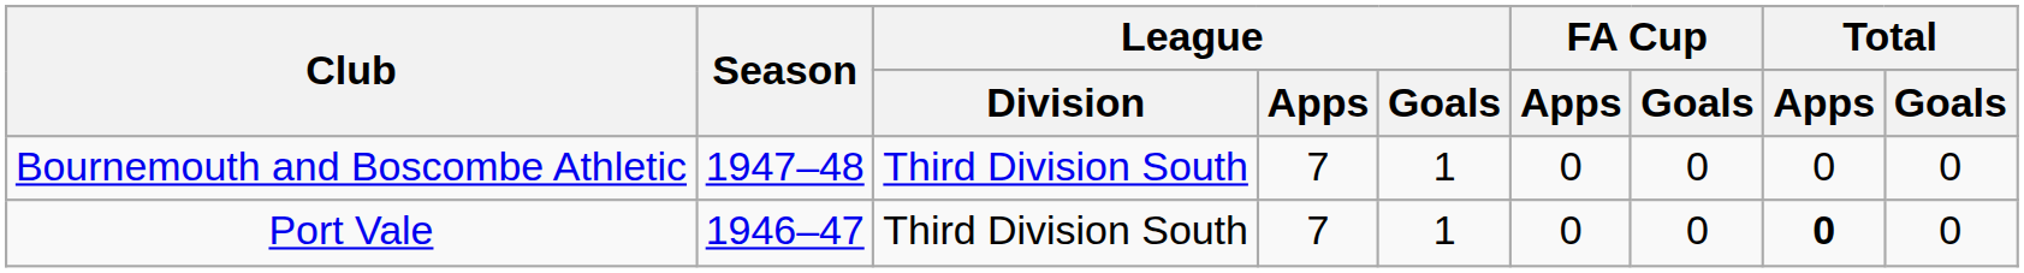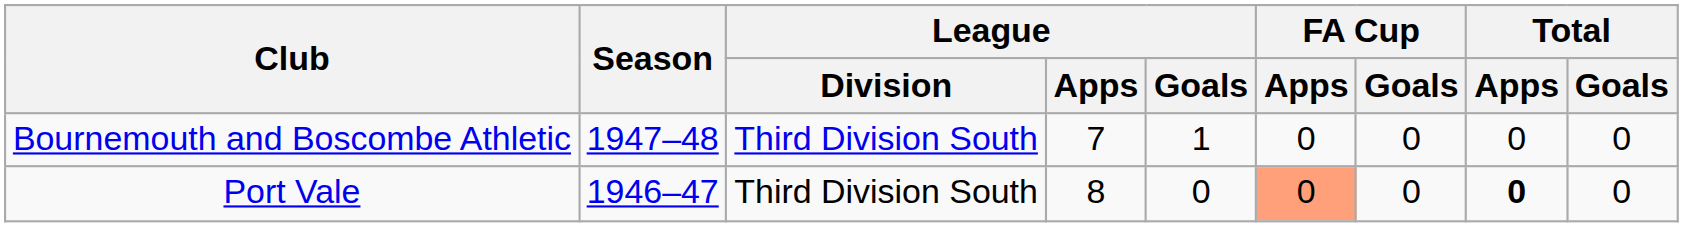 <table class="wikitable" style="text-align: center;">
 <tr>
 <th rowspan="2">Club</th>
 <th rowspan="2">Season</th>
 <th colspan="3">League</th>
 <th colspan="2">FA Cup</th>
 <th colspan="2">Total</th>
 </tr>
 <tr>
 <th>Division</th>
 <th>Apps</th>
 <th>Goals</th>
 <th>Apps</th>
 <th>Goals</th>
 <th>Apps</th>
 <th>Goals</th>
 </tr>
 <tr>
 <td><a href='#'>Bournemouth and Boscombe Athletic</a></td>
 <td><a href='#'>1947–48</a></td>
 <td><a href='#'>Third Division South</a></td>
 <td>7</td>
 <td>1</td>
 <td>0</td>
 <td>0</td>
 <td>0</td>
 <td>0</td>
 </tr>
 <tr>
 <td><a href='#'>Port Vale</a></td>
 <td><a href='#'>1946–47</a></td>
 <td>Third Division South</td>
-<td>7</td>
-<td>1</td>
+<td>8</td>
 <td>0</td>
+<td style="background: lightsalmon;">0</td>
 <td>0</td>
 <td><strong>0</strong></td>
 <td>0</td>
 </tr>
 </table>
